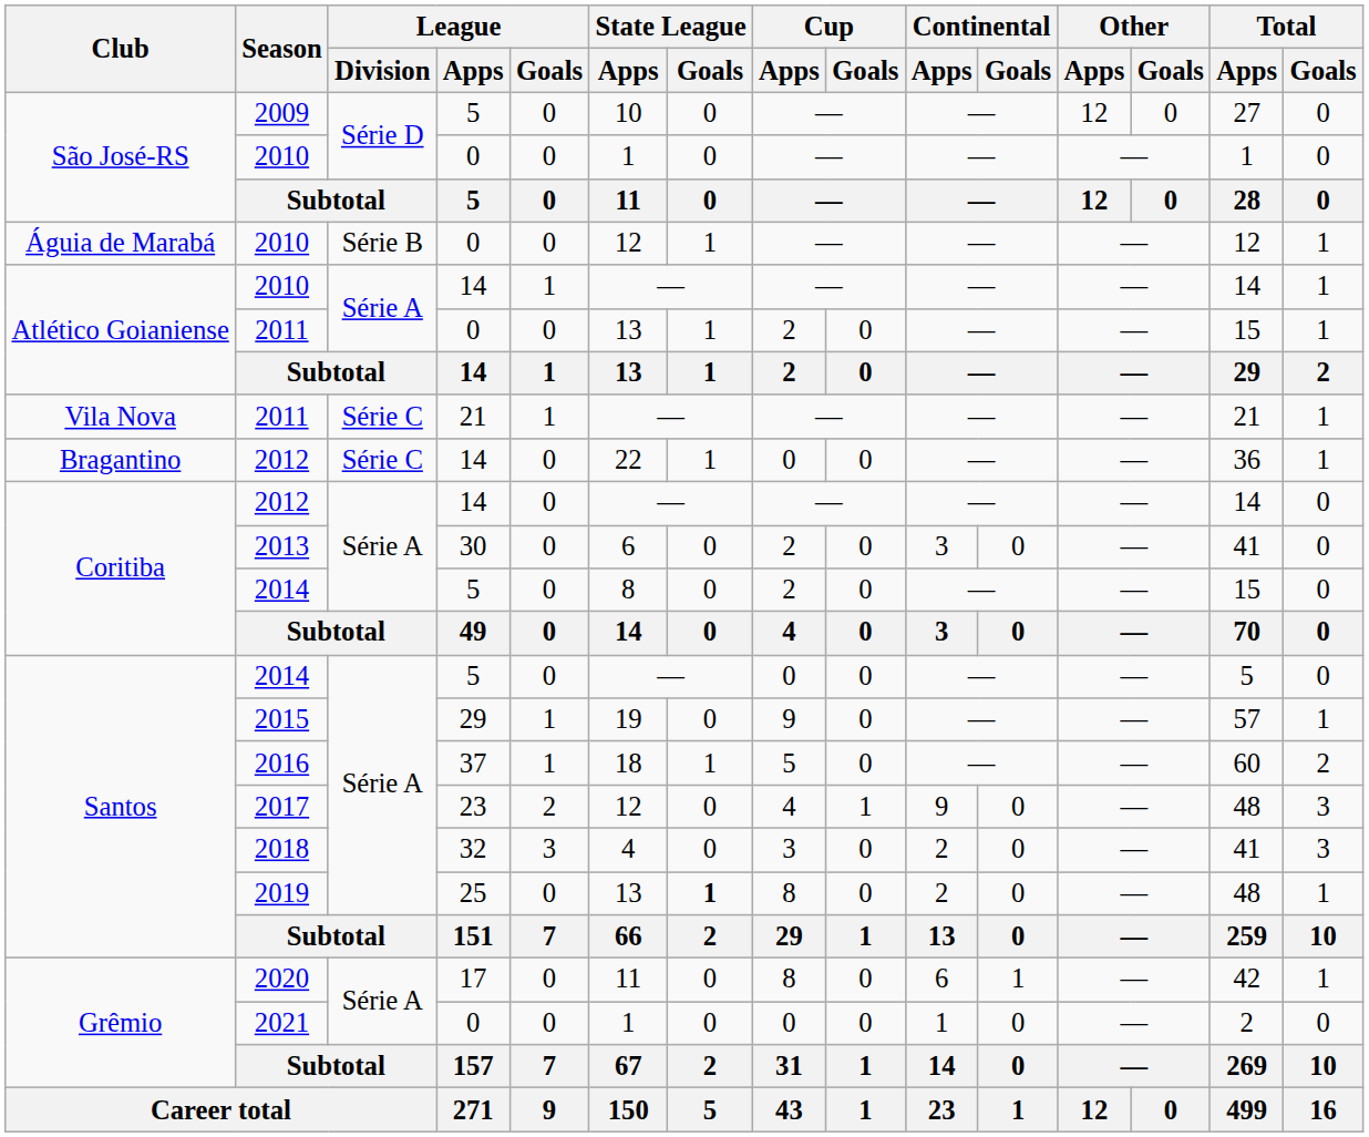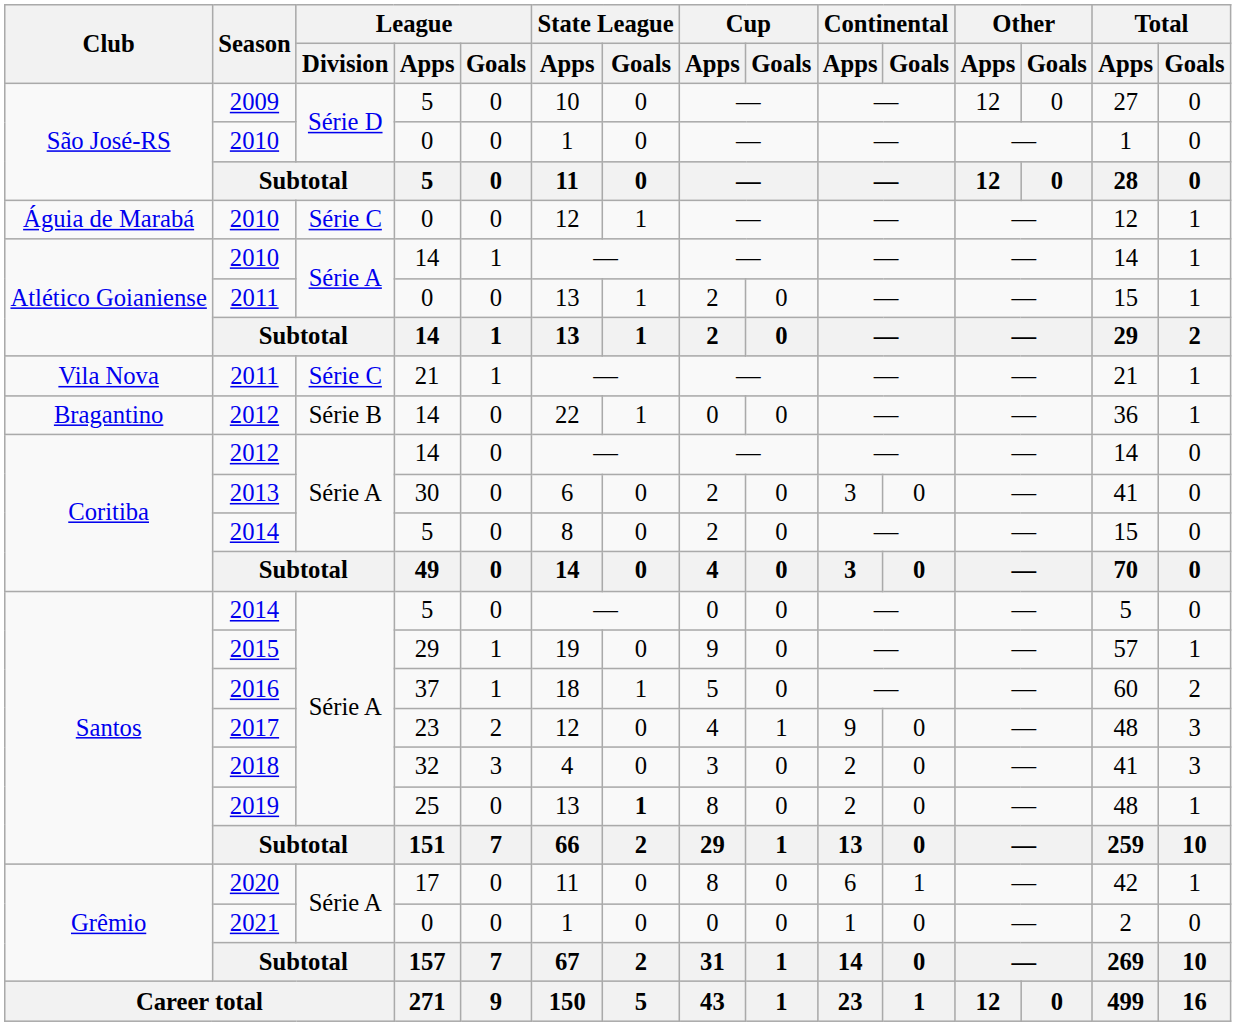 <table class="wikitable" style="text-align: center;">
 <tr>
 <th rowspan="2">Club</th>
 <th rowspan="2">Season</th>
 <th colspan="3">League</th>
 <th colspan="2">State League</th>
 <th colspan="2">Cup</th>
 <th colspan="2">Continental</th>
 <th colspan="2">Other</th>
 <th colspan="2">Total</th>
 </tr>
 <tr>
 <th>Division</th>
 <th>Apps</th>
 <th>Goals</th>
 <th>Apps</th>
 <th>Goals</th>
 <th>Apps</th>
 <th>Goals</th>
 <th>Apps</th>
 <th>Goals</th>
 <th>Apps</th>
 <th>Goals</th>
 <th>Apps</th>
 <th>Goals</th>
 </tr>
 <tr>
 <td rowspan="3" valign="center"><a href='#'>São José-RS</a></td>
 <td><a href='#'>2009</a></td>
 <td rowspan="2"><a href='#'>Série D</a></td>
 <td>5</td>
 <td>0</td>
 <td>10</td>
 <td>0</td>
 <td colspan="2">—</td>
 <td colspan="2">—</td>
 <td>12</td>
 <td>0</td>
 <td>27</td>
 <td>0</td>
 </tr>
 <tr>
 <td><a href='#'>2010</a></td>
 <td>0</td>
 <td>0</td>
 <td>1</td>
 <td>0</td>
 <td colspan="2">—</td>
 <td colspan="2">—</td>
 <td colspan="2">—</td>
 <td>1</td>
 <td>0</td>
 </tr>
 <tr>
 <th colspan="2">Subtotal</th>
 <th>5</th>
 <th>0</th>
 <th>11</th>
 <th>0</th>
 <th colspan="2">—</th>
 <th colspan="2">—</th>
 <th>12</th>
 <th>0</th>
 <th>28</th>
 <th>0</th>
 </tr>
 <tr>
 <td valign="center"><a href='#'>Águia de Marabá</a></td>
 <td><a href='#'>2010</a></td>
-<td>Série B</td>
+<td><a href='#'>Série C</a></td>
 <td>0</td>
 <td>0</td>
 <td>12</td>
 <td>1</td>
 <td colspan="2">—</td>
 <td colspan="2">—</td>
 <td colspan="2">—</td>
 <td>12</td>
 <td>1</td>
 </tr>
 <tr>
 <td rowspan="3" valign="center"><a href='#'>Atlético Goianiense</a></td>
 <td><a href='#'>2010</a></td>
 <td rowspan="2"><a href='#'>Série A</a></td>
 <td>14</td>
 <td>1</td>
 <td colspan="2">—</td>
 <td colspan="2">—</td>
 <td colspan="2">—</td>
 <td colspan="2">—</td>
 <td>14</td>
 <td>1</td>
 </tr>
 <tr>
 <td><a href='#'>2011</a></td>
 <td>0</td>
 <td>0</td>
 <td>13</td>
 <td>1</td>
 <td>2</td>
 <td>0</td>
 <td colspan="2">—</td>
 <td colspan="2">—</td>
 <td>15</td>
 <td>1</td>
 </tr>
 <tr>
 <th colspan="2">Subtotal</th>
 <th>14</th>
 <th>1</th>
 <th>13</th>
 <th>1</th>
 <th>2</th>
 <th>0</th>
 <th colspan="2">—</th>
 <th colspan="2">—</th>
 <th>29</th>
 <th>2</th>
 </tr>
 <tr>
 <td valign="center"><a href='#'>Vila Nova</a></td>
 <td><a href='#'>2011</a></td>
 <td><a href='#'>Série C</a></td>
 <td>21</td>
 <td>1</td>
 <td colspan="2">—</td>
 <td colspan="2">—</td>
 <td colspan="2">—</td>
 <td colspan="2">—</td>
 <td>21</td>
 <td>1</td>
 </tr>
 <tr>
 <td valign="center"><a href='#'>Bragantino</a></td>
 <td><a href='#'>2012</a></td>
-<td><a href='#'>Série C</a></td>
+<td>Série B</td>
 <td>14</td>
 <td>0</td>
 <td>22</td>
 <td>1</td>
 <td>0</td>
 <td>0</td>
 <td colspan="2">—</td>
 <td colspan="2">—</td>
 <td>36</td>
 <td>1</td>
 </tr>
 <tr>
 <td rowspan="4" valign="center"><a href='#'>Coritiba</a></td>
 <td><a href='#'>2012</a></td>
 <td rowspan="3">Série A</td>
 <td>14</td>
 <td>0</td>
 <td colspan="2">—</td>
 <td colspan="2">—</td>
 <td colspan="2">—</td>
 <td colspan="2">—</td>
 <td>14</td>
 <td>0</td>
 </tr>
 <tr>
 <td><a href='#'>2013</a></td>
 <td>30</td>
 <td>0</td>
 <td>6</td>
 <td>0</td>
 <td>2</td>
 <td>0</td>
 <td>3</td>
 <td>0</td>
 <td colspan="2">—</td>
 <td>41</td>
 <td>0</td>
 </tr>
 <tr>
 <td><a href='#'>2014</a></td>
 <td>5</td>
 <td>0</td>
 <td>8</td>
 <td>0</td>
 <td>2</td>
 <td>0</td>
 <td colspan="2">—</td>
 <td colspan="2">—</td>
 <td>15</td>
 <td>0</td>
 </tr>
 <tr>
 <th colspan="2">Subtotal</th>
 <th>49</th>
 <th>0</th>
 <th>14</th>
 <th>0</th>
 <th>4</th>
 <th>0</th>
 <th>3</th>
 <th>0</th>
 <th colspan="2">—</th>
 <th>70</th>
 <th>0</th>
 </tr>
 <tr>
 <td rowspan="7" valign="center"><a href='#'>Santos</a></td>
 <td><a href='#'>2014</a></td>
 <td rowspan="6">Série A</td>
 <td>5</td>
 <td>0</td>
 <td colspan="2">—</td>
 <td>0</td>
 <td>0</td>
 <td colspan="2">—</td>
 <td colspan="2">—</td>
 <td>5</td>
 <td>0</td>
 </tr>
 <tr>
 <td><a href='#'>2015</a></td>
 <td>29</td>
 <td>1</td>
 <td>19</td>
 <td>0</td>
 <td>9</td>
 <td>0</td>
 <td colspan="2">—</td>
 <td colspan="2">—</td>
 <td>57</td>
 <td>1</td>
 </tr>
 <tr>
 <td><a href='#'>2016</a></td>
 <td>37</td>
 <td>1</td>
 <td>18</td>
 <td>1</td>
 <td>5</td>
 <td>0</td>
 <td colspan="2">—</td>
 <td colspan="2">—</td>
 <td>60</td>
 <td>2</td>
 </tr>
 <tr>
 <td><a href='#'>2017</a></td>
 <td>23</td>
 <td>2</td>
 <td>12</td>
 <td>0</td>
 <td>4</td>
 <td>1</td>
 <td>9</td>
 <td>0</td>
 <td colspan="2">—</td>
 <td>48</td>
 <td>3</td>
 </tr>
 <tr>
 <td><a href='#'>2018</a></td>
 <td>32</td>
 <td>3</td>
 <td>4</td>
 <td>0</td>
 <td>3</td>
 <td>0</td>
 <td>2</td>
 <td>0</td>
 <td colspan="2">—</td>
 <td>41</td>
 <td>3</td>
 </tr>
 <tr>
 <td><a href='#'>2019</a></td>
 <td>25</td>
 <td>0</td>
 <td>13</td>
 <td><strong>1</strong></td>
 <td>8</td>
 <td>0</td>
 <td>2</td>
 <td>0</td>
 <td colspan="2">—</td>
 <td>48</td>
 <td>1</td>
 </tr>
 <tr>
 <th colspan="2">Subtotal</th>
 <th>151</th>
 <th>7</th>
 <th>66</th>
 <th>2</th>
 <th>29</th>
 <th>1</th>
 <th>13</th>
 <th>0</th>
 <th colspan="2">—</th>
 <th>259</th>
 <th>10</th>
 </tr>
 <tr>
 <td rowspan="3" valign="center"><a href='#'>Grêmio</a></td>
 <td><a href='#'>2020</a></td>
 <td rowspan="2">Série A</td>
 <td>17</td>
 <td>0</td>
 <td>11</td>
 <td>0</td>
 <td>8</td>
 <td>0</td>
 <td>6</td>
 <td>1</td>
 <td colspan="2">—</td>
 <td>42</td>
 <td>1</td>
 </tr>
 <tr>
 <td><a href='#'>2021</a></td>
 <td>0</td>
 <td>0</td>
 <td>1</td>
 <td>0</td>
 <td>0</td>
 <td>0</td>
 <td>1</td>
 <td>0</td>
 <td colspan="2">—</td>
 <td>2</td>
 <td>0</td>
 </tr>
 <tr>
 <th colspan="2">Subtotal</th>
 <th>157</th>
 <th>7</th>
 <th>67</th>
 <th>2</th>
 <th>31</th>
 <th>1</th>
 <th>14</th>
 <th>0</th>
 <th colspan="2">—</th>
 <th>269</th>
 <th>10</th>
 </tr>
 <tr>
 <th colspan="3"><strong>Career total</strong></th>
 <th>271</th>
 <th>9</th>
 <th>150</th>
 <th>5</th>
 <th>43</th>
 <th>1</th>
 <th>23</th>
 <th>1</th>
 <th>12</th>
 <th>0</th>
 <th>499</th>
 <th>16</th>
 </tr>
 </table>
